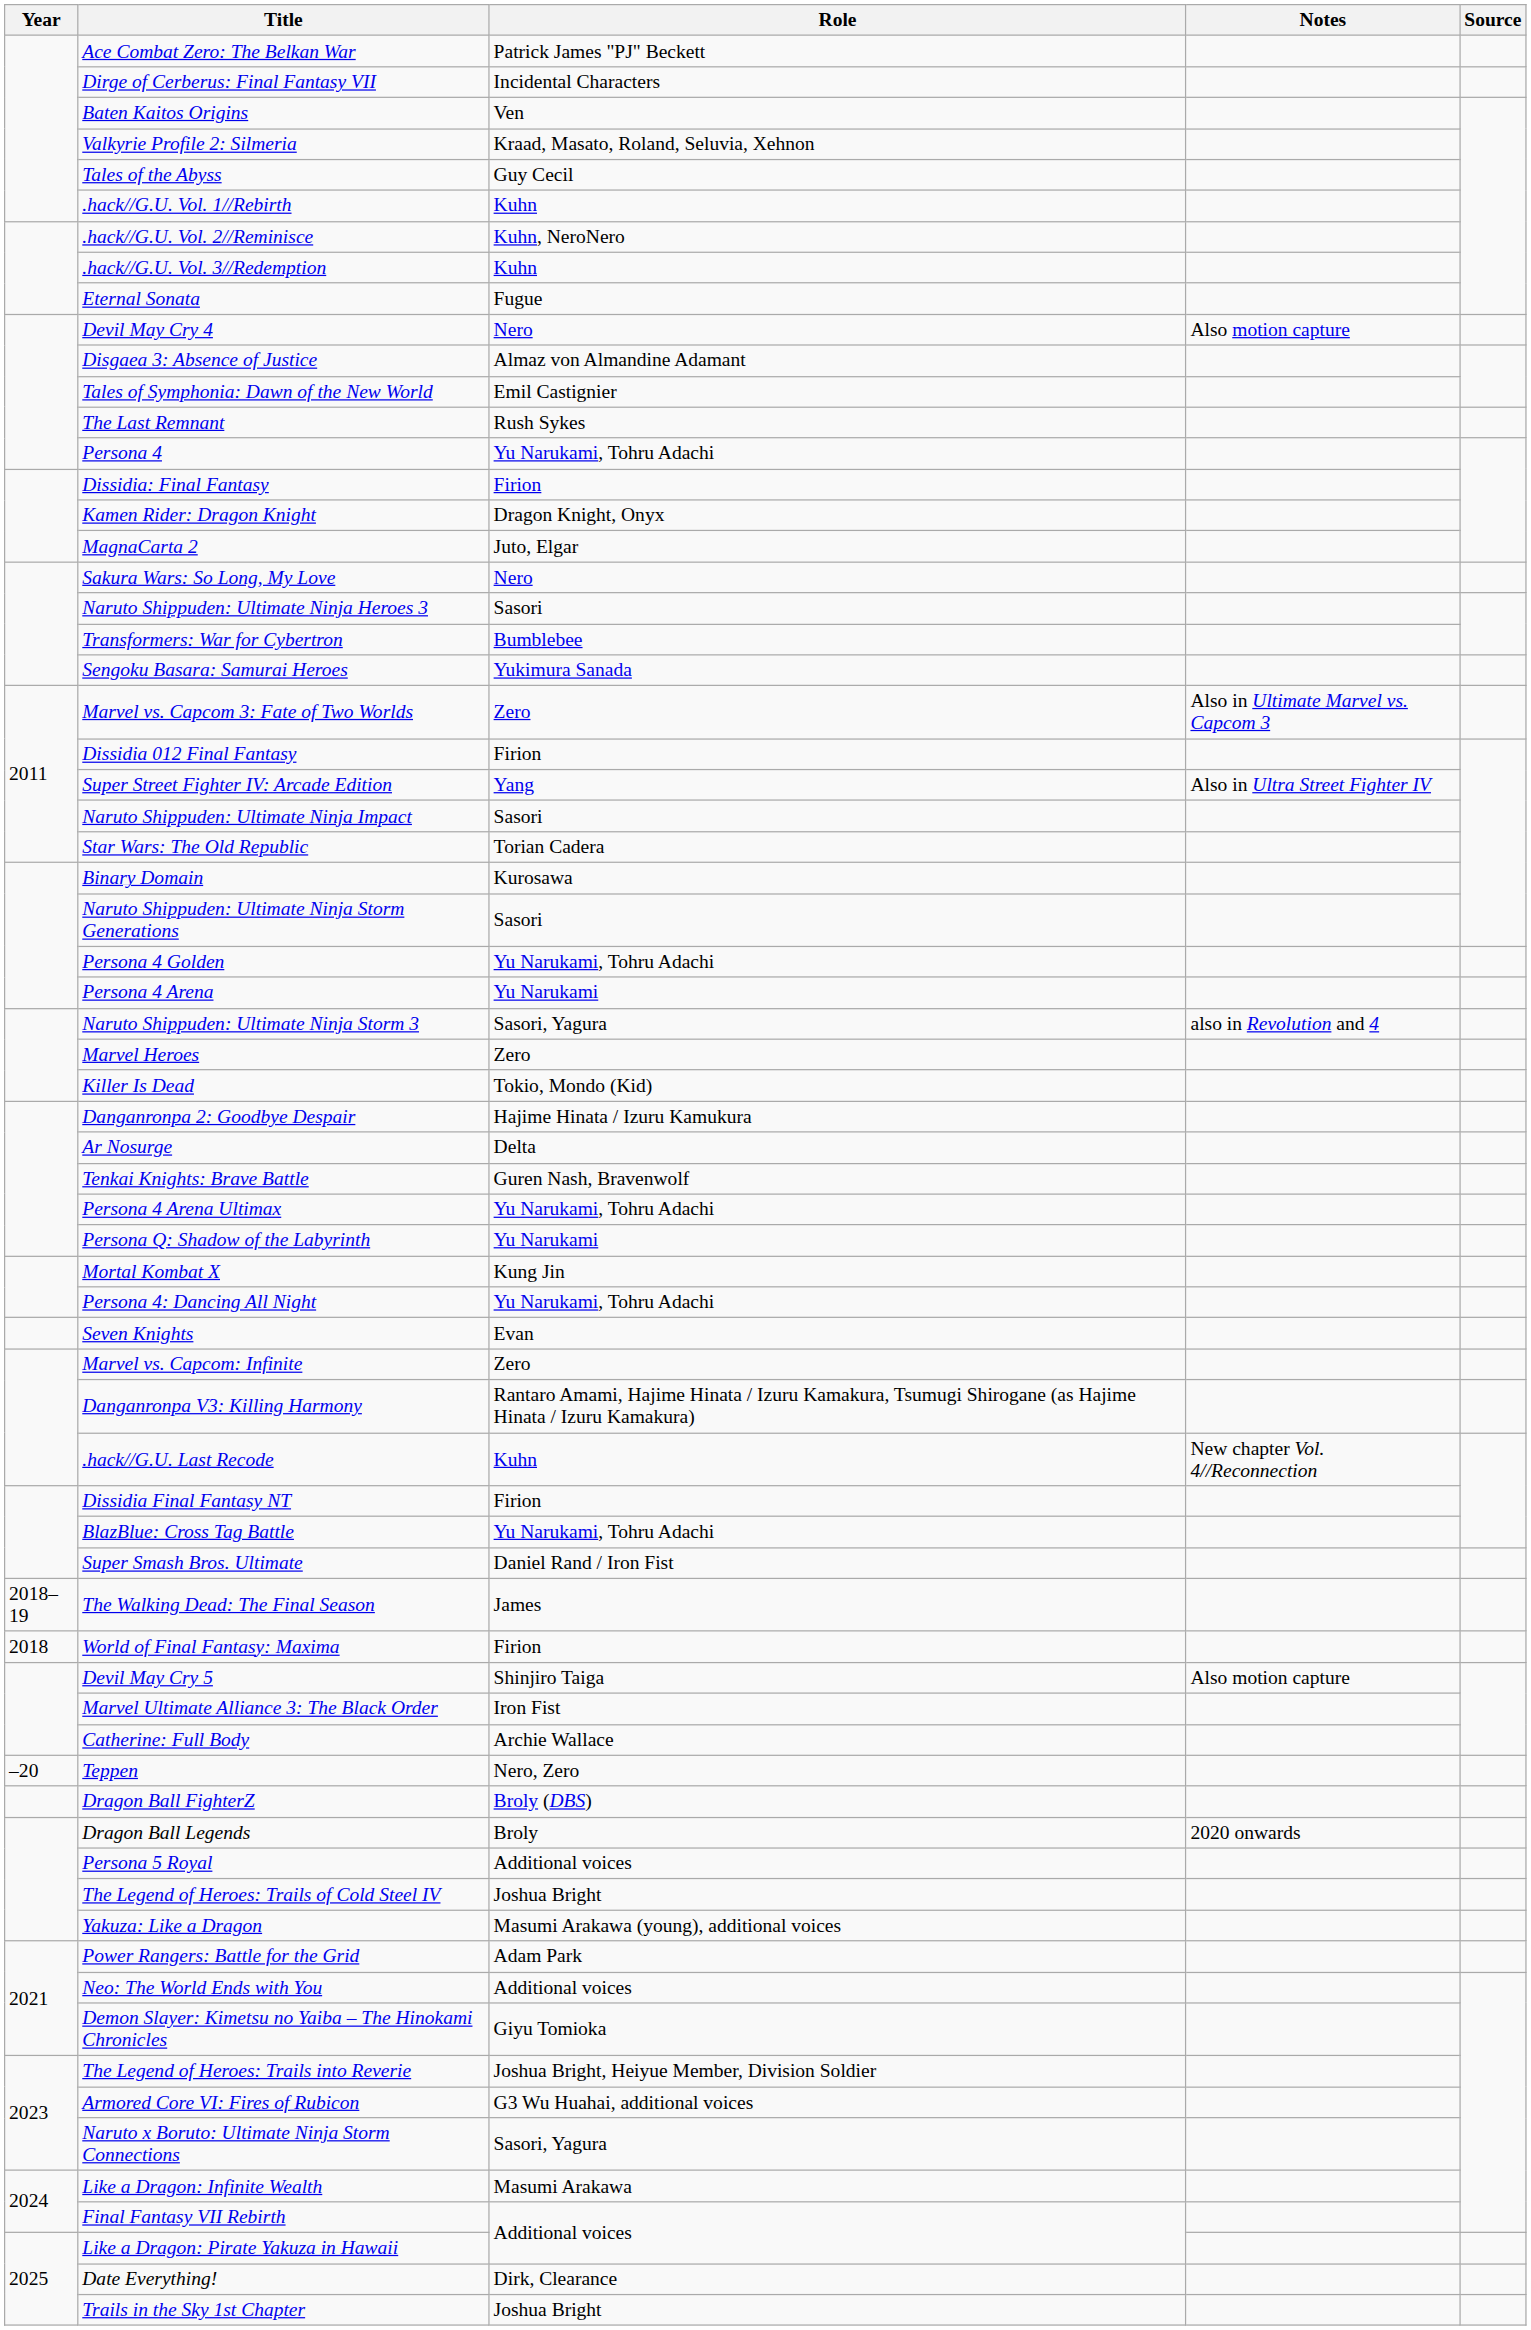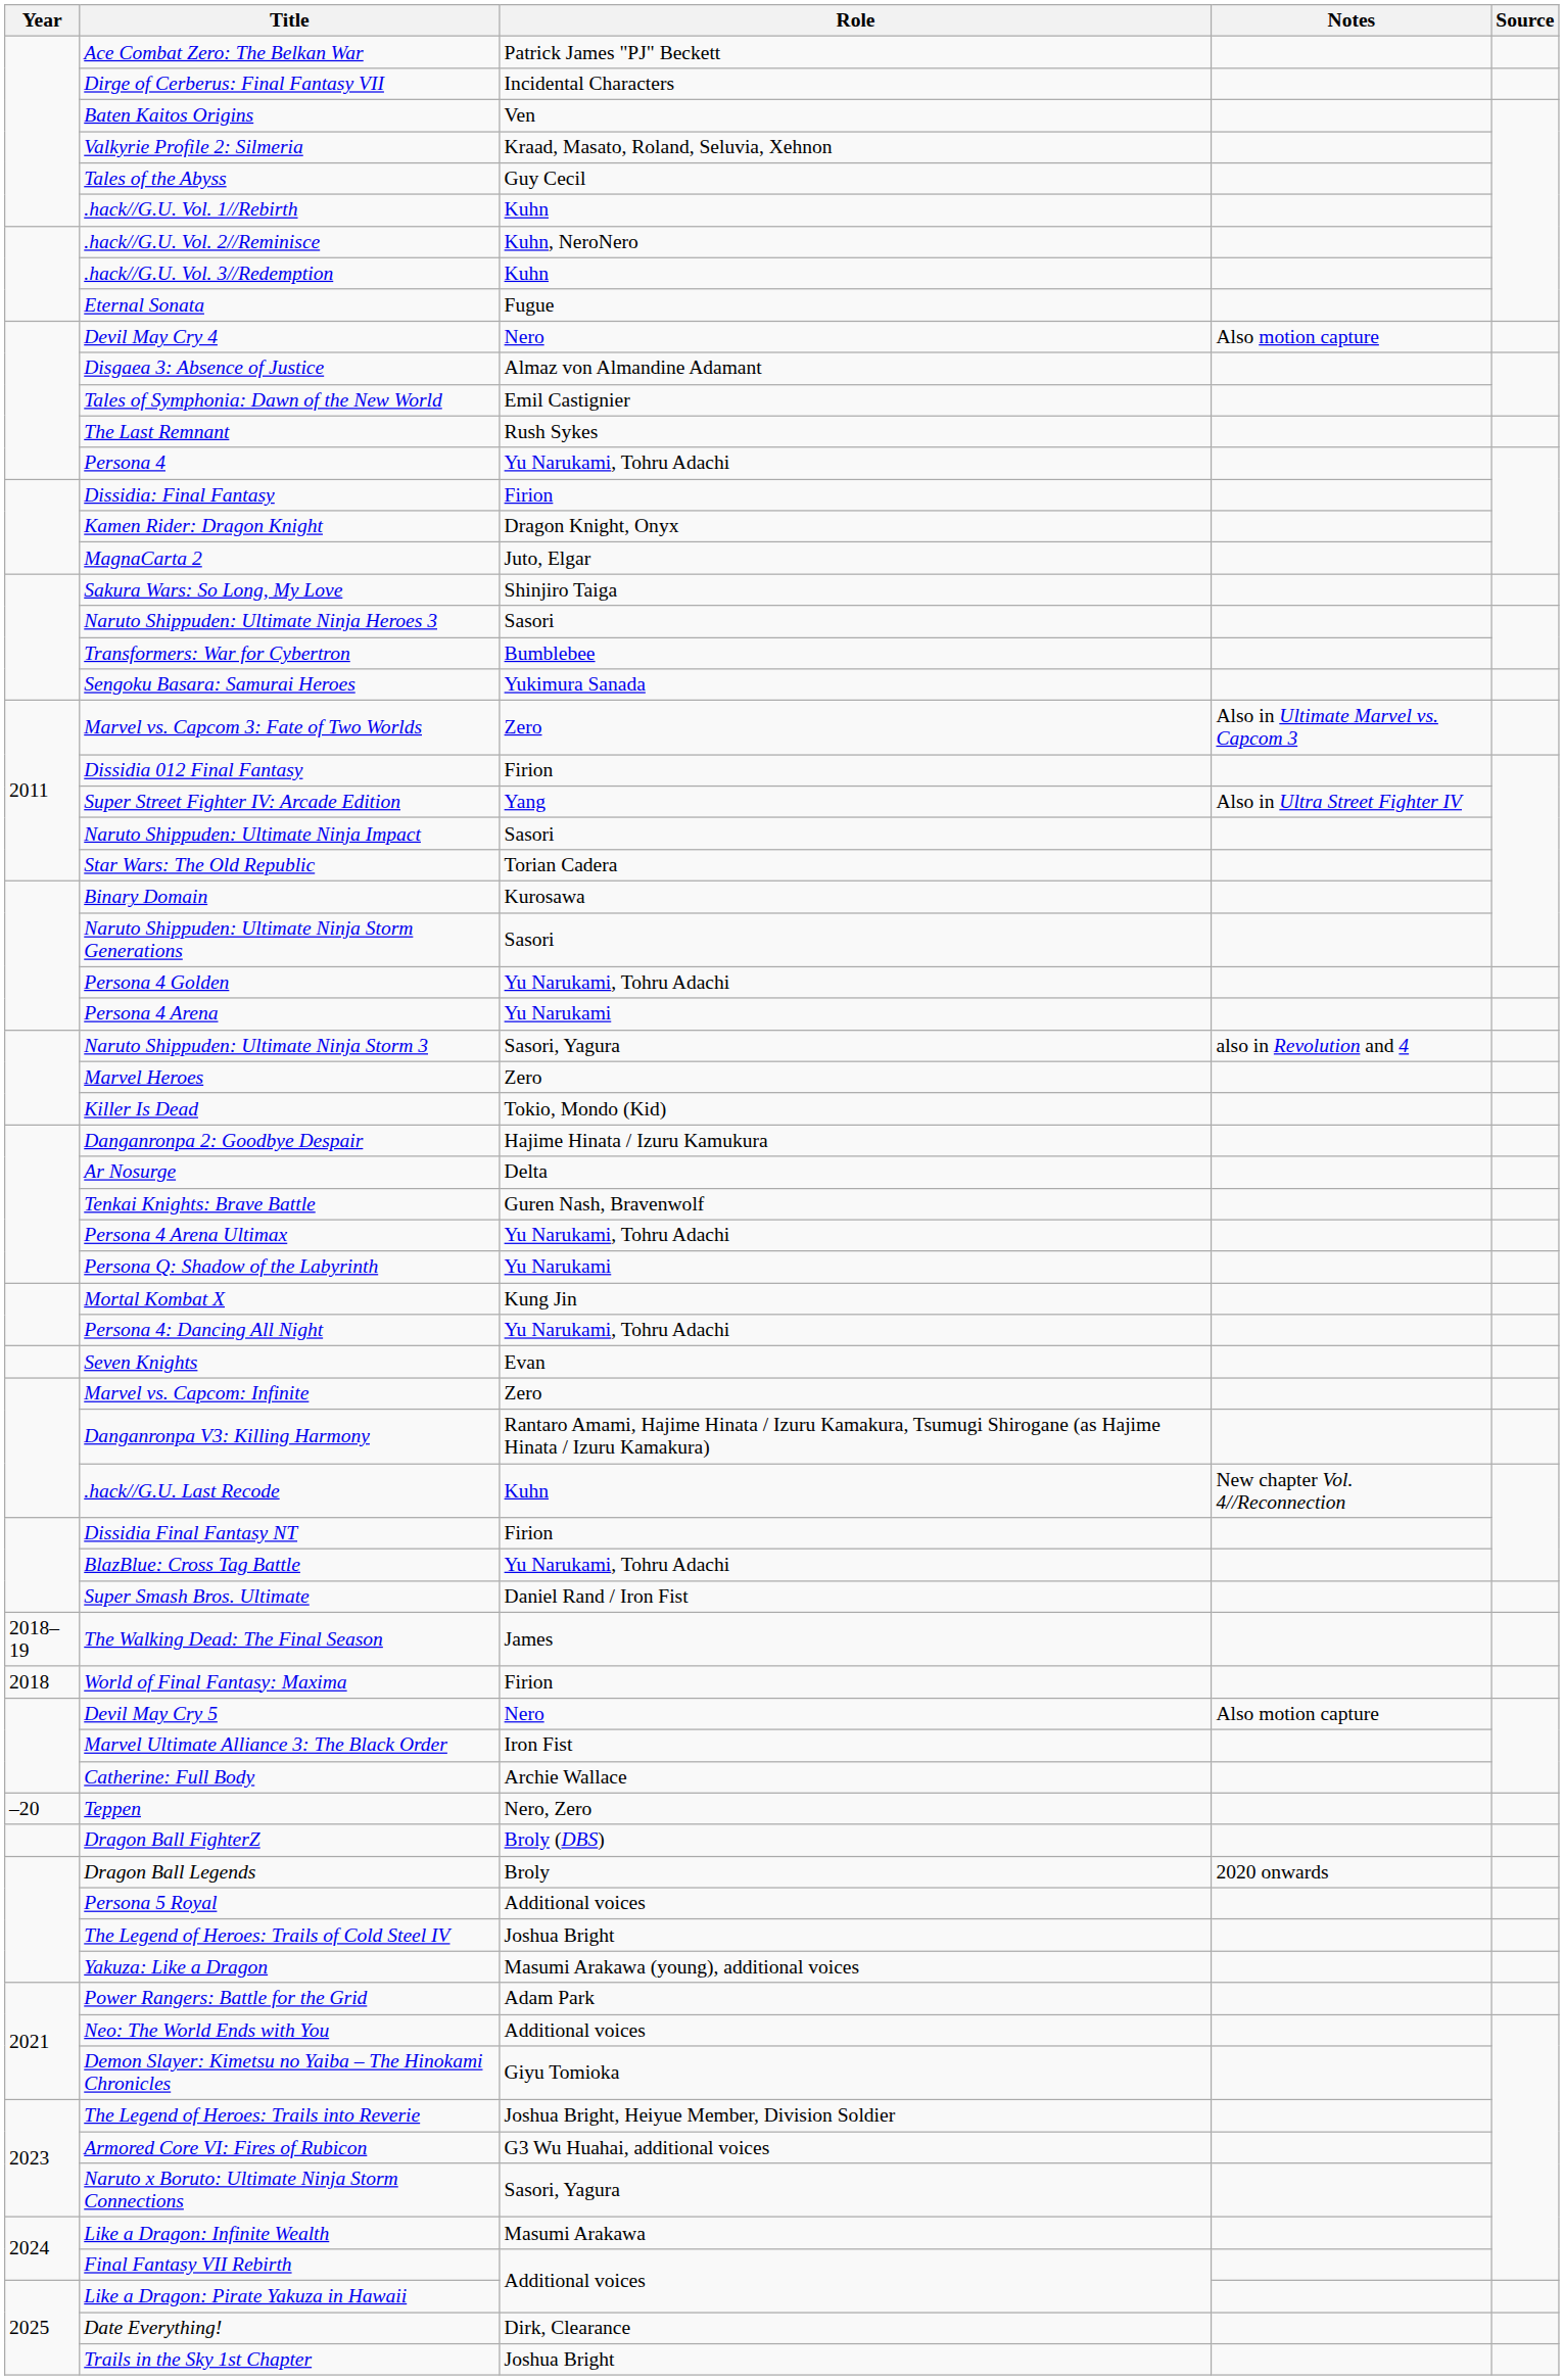 <table class="wikitable sortable plainrowheaders">
 <tr>
 <th>Year</th>
 <th>Title</th>
 <th>Role</th>
 <th class="unsortable">Notes</th>
 <th class="unsortable">Source</th>
 </tr>
 <tr>
 <td rowspan="6"></td>
 <td><em><a href='#'>Ace Combat Zero: The Belkan War</a></em></td>
 <td>Patrick James "PJ" Beckett</td>
 <td></td>
 <td></td>
 </tr>
 <tr>
 <td><em><a href='#'>Dirge of Cerberus: Final Fantasy VII</a></em></td>
 <td>Incidental Characters</td>
 <td></td>
 <td></td>
 </tr>
 <tr>
 <td><em><a href='#'>Baten Kaitos Origins</a></em></td>
 <td>Ven</td>
 <td></td>
 <td rowspan="7"></td>
 </tr>
 <tr>
 <td><em><a href='#'>Valkyrie Profile 2: Silmeria</a></em></td>
 <td>Kraad, Masato, Roland, Seluvia, Xehnon</td>
 <td></td>
 </tr>
 <tr>
 <td><em><a href='#'>Tales of the Abyss</a></em></td>
 <td>Guy Cecil</td>
 <td></td>
 </tr>
 <tr>
 <td><em><a href='#'>.hack//G.U. Vol. 1//Rebirth</a></em></td>
 <td><a href='#'>Kuhn</a></td>
 <td></td>
 </tr>
 <tr>
 <td rowspan="3"></td>
 <td><em><a href='#'>.hack//G.U. Vol. 2//Reminisce</a></em></td>
 <td><a href='#'>Kuhn</a>, NeroNero</td>
 <td></td>
 </tr>
 <tr>
 <td><em><a href='#'>.hack//G.U. Vol. 3//Redemption</a></em></td>
 <td><a href='#'>Kuhn</a></td>
 <td></td>
 </tr>
 <tr>
 <td><em><a href='#'>Eternal Sonata</a></em></td>
 <td>Fugue</td>
 <td></td>
 </tr>
 <tr>
 <td rowspan="5"></td>
 <td><em><a href='#'>Devil May Cry 4</a></em></td>
 <td><a href='#'>Nero</a></td>
 <td>Also <a href='#'>motion capture</a></td>
 <td></td>
 </tr>
 <tr>
 <td><em><a href='#'>Disgaea 3: Absence of Justice</a></em></td>
 <td>Almaz von Almandine Adamant</td>
 <td></td>
 <td rowspan="2"></td>
 </tr>
 <tr>
 <td><em><a href='#'>Tales of Symphonia: Dawn of the New World</a></em></td>
 <td>Emil Castignier</td>
 <td></td>
 </tr>
 <tr>
 <td><em><a href='#'>The Last Remnant</a></em></td>
 <td>Rush Sykes</td>
 <td></td>
 <td></td>
 </tr>
 <tr>
 <td><em><a href='#'>Persona 4</a></em></td>
 <td><a href='#'>Yu Narukami</a>, Tohru Adachi</td>
 <td></td>
 <td rowspan="4"></td>
 </tr>
 <tr>
 <td rowspan="3"></td>
 <td><em><a href='#'>Dissidia: Final Fantasy</a></em></td>
 <td><a href='#'>Firion</a></td>
 <td></td>
 </tr>
 <tr>
 <td><em><a href='#'>Kamen Rider: Dragon Knight</a></em></td>
 <td>Dragon Knight, Onyx</td>
 <td></td>
 </tr>
 <tr>
 <td><em><a href='#'>MagnaCarta 2</a></em></td>
 <td>Juto, Elgar</td>
 <td></td>
 </tr>
 <tr>
 <td rowspan="4"></td>
 <td><em><a href='#'>Sakura Wars: So Long, My Love</a></em></td>
-<td><a href='#'>Nero</a></td>
+<td>Shinjiro Taiga</td>
 <td></td>
 <td></td>
 </tr>
 <tr>
 <td><em><a href='#'>Naruto Shippuden: Ultimate Ninja Heroes 3</a></em></td>
 <td>Sasori</td>
 <td></td>
 <td rowspan="2"></td>
 </tr>
 <tr>
 <td><em><a href='#'>Transformers: War for Cybertron</a></em></td>
 <td><a href='#'>Bumblebee</a></td>
 <td></td>
 </tr>
 <tr>
 <td><em><a href='#'>Sengoku Basara: Samurai Heroes</a></em></td>
 <td><a href='#'>Yukimura Sanada</a></td>
 <td></td>
 <td></td>
 </tr>
 <tr>
 <td rowspan="5">2011</td>
 <td><em><a href='#'>Marvel vs. Capcom 3: Fate of Two Worlds</a></em></td>
 <td><a href='#'>Zero</a></td>
 <td>Also in <em><a href='#'>Ultimate Marvel vs. Capcom 3</a></em></td>
 <td></td>
 </tr>
 <tr>
 <td><em><a href='#'>Dissidia 012 Final Fantasy</a></em></td>
 <td>Firion</td>
 <td></td>
 <td rowspan="6"></td>
 </tr>
 <tr>
 <td><em><a href='#'>Super Street Fighter IV: Arcade Edition</a></em></td>
 <td><a href='#'>Yang</a></td>
 <td>Also in <em><a href='#'>Ultra Street Fighter IV</a></em></td>
 </tr>
 <tr>
 <td><em><a href='#'>Naruto Shippuden: Ultimate Ninja Impact</a></em></td>
 <td>Sasori</td>
 <td></td>
 </tr>
 <tr>
 <td><em><a href='#'>Star Wars: The Old Republic</a></em></td>
 <td>Torian Cadera</td>
 <td></td>
 </tr>
 <tr>
 <td rowspan="4"></td>
 <td><em><a href='#'>Binary Domain</a></em></td>
 <td>Kurosawa</td>
 <td></td>
 </tr>
 <tr>
 <td><em><a href='#'>Naruto Shippuden: Ultimate Ninja Storm Generations</a></em></td>
 <td>Sasori</td>
 <td></td>
 </tr>
 <tr>
 <td><em><a href='#'>Persona 4 Golden</a></em></td>
 <td><a href='#'>Yu Narukami</a>, Tohru Adachi</td>
 <td></td>
 <td></td>
 </tr>
 <tr>
 <td><em><a href='#'>Persona 4 Arena</a></em></td>
 <td><a href='#'>Yu Narukami</a></td>
 <td></td>
 <td></td>
 </tr>
 <tr>
 <td rowspan="3"></td>
 <td><em><a href='#'>Naruto Shippuden: Ultimate Ninja Storm 3</a></em></td>
 <td>Sasori, Yagura</td>
 <td>also in <em><a href='#'>Revolution</a></em> and <em><a href='#'>4</a></em></td>
 <td></td>
 </tr>
 <tr>
 <td><em><a href='#'>Marvel Heroes</a></em></td>
 <td>Zero</td>
 <td></td>
 <td></td>
 </tr>
 <tr>
 <td><em><a href='#'>Killer Is Dead</a></em></td>
 <td>Tokio, Mondo (Kid)</td>
 <td></td>
 <td></td>
 </tr>
 <tr>
 <td rowspan="5"></td>
 <td><em><a href='#'>Danganronpa 2: Goodbye Despair</a></em></td>
 <td>Hajime Hinata / Izuru Kamukura</td>
 <td></td>
 <td></td>
 </tr>
 <tr>
 <td><em><a href='#'>Ar Nosurge</a></em></td>
 <td>Delta</td>
 <td></td>
 <td></td>
 </tr>
 <tr>
 <td><em><a href='#'>Tenkai Knights: Brave Battle</a></em></td>
 <td>Guren Nash, Bravenwolf</td>
 <td></td>
 <td></td>
 </tr>
 <tr>
 <td><em><a href='#'>Persona 4 Arena Ultimax</a></em></td>
 <td><a href='#'>Yu Narukami</a>, Tohru Adachi</td>
 <td></td>
 <td></td>
 </tr>
 <tr>
 <td><em><a href='#'>Persona Q: Shadow of the Labyrinth</a></em></td>
 <td><a href='#'>Yu Narukami</a></td>
 <td></td>
 <td></td>
 </tr>
 <tr>
 <td rowspan="2"></td>
 <td><em><a href='#'>Mortal Kombat X</a></em></td>
 <td>Kung Jin</td>
 <td></td>
 <td></td>
 </tr>
 <tr>
 <td><em><a href='#'>Persona 4: Dancing All Night</a></em></td>
 <td><a href='#'>Yu Narukami</a>, Tohru Adachi</td>
 <td></td>
 <td></td>
 </tr>
 <tr>
 <td></td>
 <td><em><a href='#'>Seven Knights</a></em></td>
 <td>Evan</td>
 <td></td>
 <td></td>
 </tr>
 <tr>
 <td rowspan="3"></td>
 <td><em><a href='#'>Marvel vs. Capcom: Infinite</a></em></td>
 <td>Zero</td>
 <td></td>
 <td></td>
 </tr>
 <tr>
 <td><em><a href='#'>Danganronpa V3: Killing Harmony</a></em></td>
 <td>Rantaro Amami, Hajime Hinata / Izuru Kamakura, Tsumugi Shirogane (as Hajime Hinata / Izuru Kamakura)</td>
 <td></td>
 <td></td>
 </tr>
 <tr>
 <td><em><a href='#'>.hack//G.U. Last Recode</a></em></td>
 <td><a href='#'>Kuhn</a></td>
 <td>New chapter <em>Vol. 4//Reconnection</em></td>
 <td rowspan="3"></td>
 </tr>
 <tr>
 <td rowspan="3"></td>
 <td><em><a href='#'>Dissidia Final Fantasy NT</a></em></td>
 <td>Firion</td>
 <td></td>
 </tr>
 <tr>
 <td><em><a href='#'>BlazBlue: Cross Tag Battle</a></em></td>
 <td><a href='#'>Yu Narukami</a>, Tohru Adachi</td>
 <td></td>
 </tr>
 <tr>
 <td><em><a href='#'>Super Smash Bros. Ultimate</a></em></td>
 <td>Daniel Rand / Iron Fist</td>
 <td></td>
 <td></td>
 </tr>
 <tr>
 <td>2018–19</td>
 <td><em><a href='#'>The Walking Dead: The Final Season</a></em></td>
 <td>James</td>
 <td></td>
 <td></td>
 </tr>
 <tr>
 <td>2018</td>
 <td><em><a href='#'>World of Final Fantasy: Maxima</a></em></td>
 <td>Firion</td>
 <td></td>
 <td></td>
 </tr>
 <tr>
 <td rowspan="3"></td>
 <td><em><a href='#'>Devil May Cry 5</a></em></td>
-<td>Shinjiro Taiga</td>
+<td><a href='#'>Nero</a></td>
 <td>Also motion capture</td>
 <td rowspan="3"></td>
 </tr>
 <tr>
 <td><em><a href='#'>Marvel Ultimate Alliance 3: The Black Order</a></em></td>
 <td>Iron Fist</td>
 <td></td>
 </tr>
 <tr>
 <td><em><a href='#'>Catherine: Full Body</a></em></td>
 <td>Archie Wallace</td>
 <td></td>
 </tr>
 <tr>
 <td>–20</td>
 <td><em><a href='#'>Teppen</a></em></td>
 <td>Nero, Zero</td>
 <td></td>
 <td></td>
 </tr>
 <tr>
 <td></td>
 <td><em><a href='#'>Dragon Ball FighterZ</a></em></td>
 <td><a href='#'>Broly</a> (<em><a href='#'>DBS</a></em>)</td>
 <td></td>
 <td></td>
 </tr>
 <tr>
 <td rowspan="4"></td>
 <td><em>Dragon Ball Legends</em></td>
 <td>Broly</td>
 <td>2020 onwards</td>
 <td></td>
 </tr>
 <tr>
 <td><em><a href='#'>Persona 5 Royal</a></em></td>
 <td>Additional voices</td>
 <td></td>
 <td></td>
 </tr>
 <tr>
 <td><em><a href='#'>The Legend of Heroes: Trails of Cold Steel IV</a></em></td>
 <td>Joshua Bright</td>
 <td></td>
 <td></td>
 </tr>
 <tr>
 <td><em><a href='#'>Yakuza: Like a Dragon</a></em></td>
 <td>Masumi Arakawa (young), additional voices</td>
 <td></td>
 <td></td>
 </tr>
 <tr>
 <td rowspan="3">2021</td>
 <td><em><a href='#'>Power Rangers: Battle for the Grid</a></em></td>
 <td>Adam Park</td>
 <td></td>
 <td></td>
 </tr>
 <tr>
 <td><em><a href='#'>Neo: The World Ends with You</a></em></td>
 <td>Additional voices</td>
 <td></td>
 <td rowspan="7"></td>
 </tr>
 <tr>
 <td><em><a href='#'>Demon Slayer: Kimetsu no Yaiba – The Hinokami Chronicles</a></em></td>
 <td>Giyu Tomioka</td>
 <td></td>
 </tr>
 <tr>
 <td rowspan="3">2023</td>
 <td><em><a href='#'>The Legend of Heroes: Trails into Reverie</a></em></td>
 <td>Joshua Bright, Heiyue Member, Division Soldier</td>
 <td></td>
 </tr>
 <tr>
 <td><em><a href='#'>Armored Core VI: Fires of Rubicon</a></em></td>
 <td>G3 Wu Huahai, additional voices</td>
 <td></td>
 </tr>
 <tr>
 <td><em><a href='#'>Naruto x Boruto: Ultimate Ninja Storm Connections</a></em></td>
 <td>Sasori, Yagura</td>
 <td></td>
 </tr>
 <tr>
 <td rowspan="2">2024</td>
 <td><em><a href='#'>Like a Dragon: Infinite Wealth</a></em></td>
 <td>Masumi Arakawa</td>
 <td></td>
 </tr>
 <tr>
 <td><em><a href='#'>Final Fantasy VII Rebirth</a></em></td>
 <td rowspan="2">Additional voices</td>
 <td></td>
 </tr>
 <tr>
 <td rowspan="3">2025</td>
 <td><em><a href='#'>Like a Dragon: Pirate Yakuza in Hawaii</a></em></td>
 <td></td>
 <td></td>
 </tr>
 <tr>
 <td><em>Date Everything!</em></td>
 <td>Dirk, Clearance</td>
 <td></td>
 <td></td>
 </tr>
 <tr>
 <td><em><a href='#'>Trails in the Sky 1st Chapter</a></em></td>
 <td>Joshua Bright</td>
 <td></td>
 <td></td>
 </tr>
 </table>
